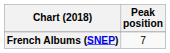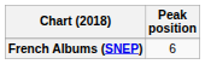 <table class="wikitable sortable plainrowheaders" style="text-align:center">
 <tr>
 <th scope="col">Chart (2018)</th>
 <th scope="col">Peak<br>position</th>
 </tr>
 <tr>
 </tr>
 <tr>
 <th scope="row">French Albums (<a href='#'>SNEP</a>)</th>
-<td>7</td>
+<td>6</td>
 </tr>
 </table>
